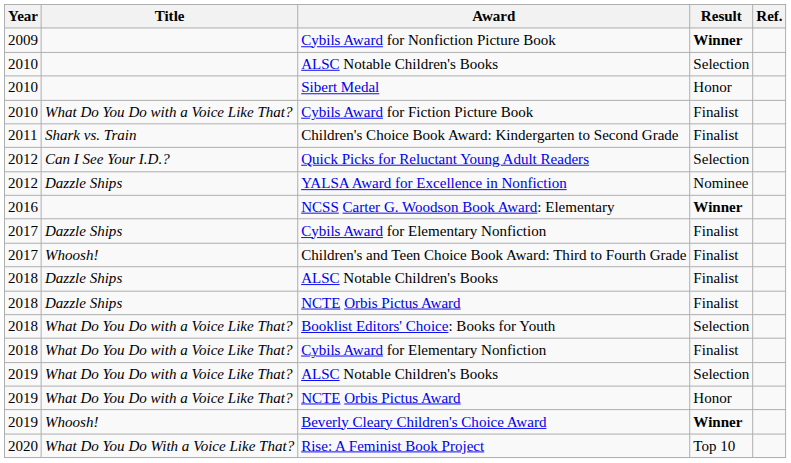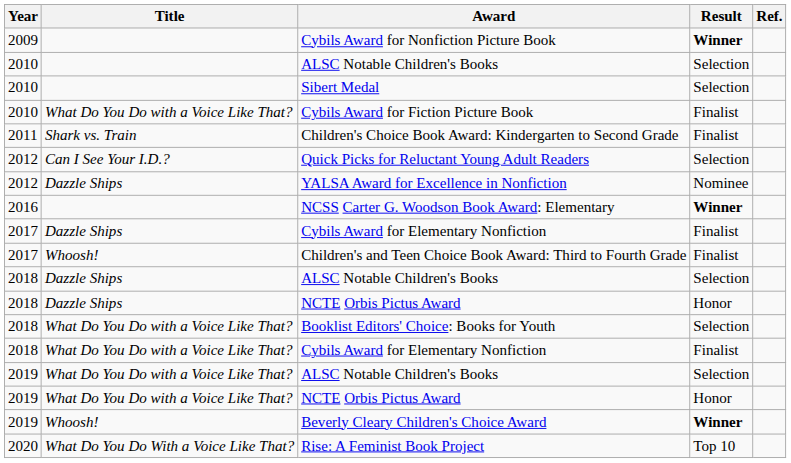 <table class="wikitable sortable mw-collapsible">
 <tr>
 <th>Year</th>
 <th>Title</th>
 <th>Award</th>
 <th>Result</th>
 <th>Ref.</th>
 </tr>
 <tr>
 <td>2009</td>
 <td><em></em></td>
 <td><a href='#'>Cybils Award</a> for Nonfiction Picture Book</td>
 <td><strong>Winner</strong></td>
 <td></td>
 </tr>
 <tr>
 <td>2010</td>
 <td><em></em></td>
 <td><a href='#'>ALSC</a> Notable Children's Books</td>
 <td>Selection</td>
 <td></td>
 </tr>
 <tr>
 <td>2010</td>
 <td><em></em></td>
 <td><a href='#'>Sibert Medal</a></td>
-<td>Honor</td>
+<td>Selection</td>
 <td></td>
 </tr>
 <tr>
 <td>2010</td>
 <td><em>What Do You Do with a Voice Like That?</em></td>
 <td><a href='#'>Cybils Award</a> for Fiction Picture Book</td>
 <td>Finalist</td>
 <td></td>
 </tr>
 <tr>
 <td>2011</td>
 <td><em>Shark vs. Train</em></td>
 <td>Children's Choice Book Award: Kindergarten to Second Grade</td>
 <td>Finalist</td>
 <td></td>
 </tr>
 <tr>
 <td>2012</td>
 <td><em>Can I See Your I.D.?</em></td>
 <td><a href='#'>Quick Picks for Reluctant Young Adult Readers</a></td>
 <td>Selection</td>
 <td></td>
 </tr>
 <tr>
 <td>2012</td>
 <td><em>Dazzle Ships</em></td>
 <td><a href='#'>YALSA Award for Excellence in Nonfiction</a></td>
 <td>Nominee</td>
 <td></td>
 </tr>
 <tr>
 <td>2016</td>
 <td><em></em></td>
 <td><a href='#'>NCSS</a> <a href='#'>Carter G. Woodson Book Award</a>: Elementary</td>
 <td><strong>Winner</strong></td>
 <td></td>
 </tr>
 <tr>
 <td>2017</td>
 <td><em>Dazzle Ships</em></td>
 <td><a href='#'>Cybils Award</a> for Elementary Nonfiction</td>
 <td>Finalist</td>
 <td></td>
 </tr>
 <tr>
 <td>2017</td>
 <td><em>Whoosh!</em></td>
 <td>Children's and Teen Choice Book Award: Third to Fourth Grade</td>
 <td>Finalist</td>
 <td></td>
 </tr>
 <tr>
 <td>2018</td>
 <td><em>Dazzle Ships</em></td>
 <td><a href='#'>ALSC</a> Notable Children's Books</td>
-<td>Finalist</td>
+<td>Selection</td>
 <td></td>
 </tr>
 <tr>
 <td>2018</td>
 <td><em>Dazzle Ships</em></td>
 <td><a href='#'>NCTE</a> <a href='#'>Orbis Pictus Award</a></td>
-<td>Finalist</td>
+<td>Honor</td>
 <td></td>
 </tr>
 <tr>
 <td>2018</td>
 <td><em>What Do You Do with a Voice Like That?</em></td>
 <td><a href='#'>Booklist Editors' Choice</a>: Books for Youth</td>
 <td>Selection</td>
 <td></td>
 </tr>
 <tr>
 <td>2018</td>
 <td><em>What Do You Do with a Voice Like That?</em></td>
 <td><a href='#'>Cybils Award</a> for Elementary Nonfiction</td>
 <td>Finalist</td>
 <td></td>
 </tr>
 <tr>
 <td>2019</td>
 <td><em>What Do You Do with a Voice Like That?</em></td>
 <td><a href='#'>ALSC</a> Notable Children's Books</td>
 <td>Selection</td>
 <td></td>
 </tr>
 <tr>
 <td>2019</td>
 <td><em>What Do You Do with a Voice Like That?</em></td>
 <td><a href='#'>NCTE</a> <a href='#'>Orbis Pictus Award</a></td>
 <td>Honor</td>
 <td></td>
 </tr>
 <tr>
 <td>2019</td>
 <td><em>Whoosh!</em></td>
 <td><a href='#'>Beverly Cleary Children's Choice Award</a></td>
 <td><strong>Winner</strong></td>
 <td></td>
 </tr>
 <tr>
 <td>2020</td>
 <td><em>What Do You Do With a Voice Like That?</em></td>
 <td><a href='#'>Rise: A Feminist Book Project</a></td>
 <td>Top 10</td>
 <td></td>
 </tr>
 </table>
